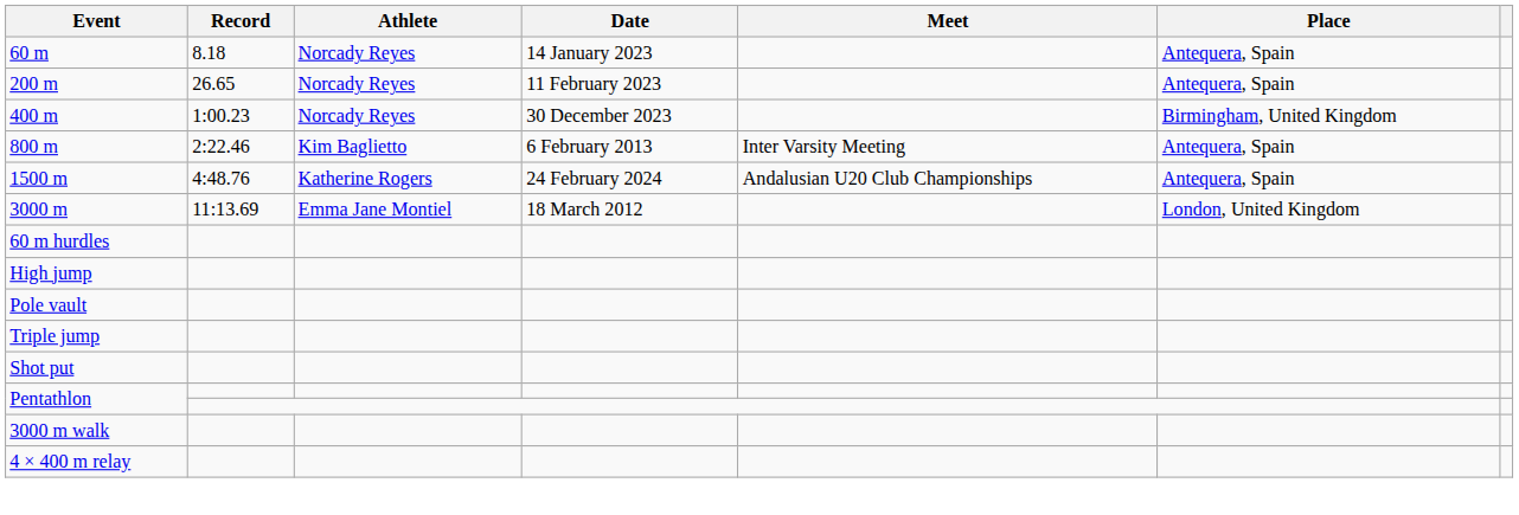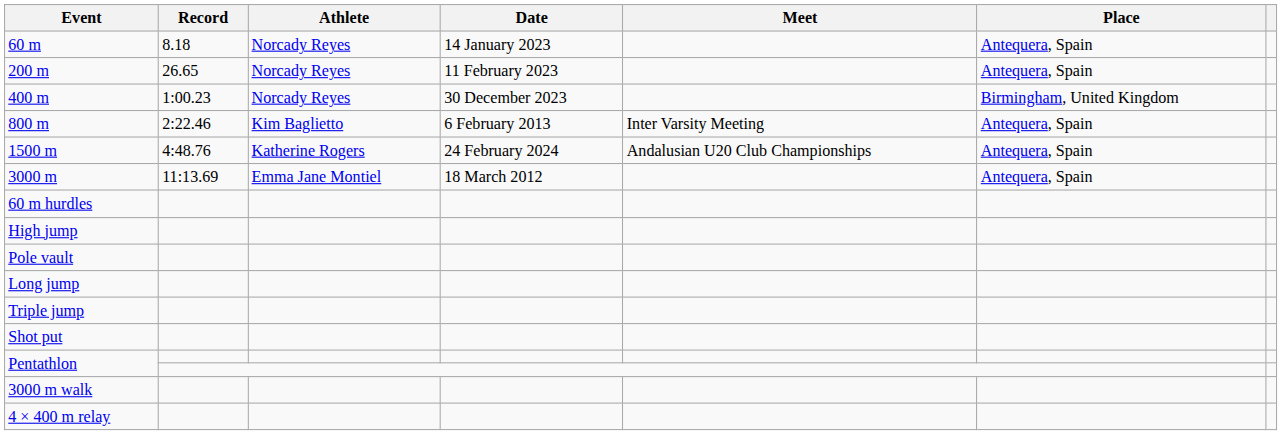 <table class="wikitable" style="font-size:95%; width: 95%;">
 <tr>
 <th>Event</th>
 <th>Record</th>
 <th>Athlete</th>
 <th>Date</th>
 <th>Meet</th>
 <th>Place</th>
 <th></th>
 </tr>
 <tr>
 <td><a href='#'>60 m</a></td>
 <td>8.18</td>
 <td><a href='#'>Norcady Reyes</a></td>
 <td>14 January 2023</td>
 <td></td>
 <td><a href='#'>Antequera</a>, Spain</td>
 <td></td>
 </tr>
 <tr>
 <td><a href='#'>200 m</a></td>
 <td>26.65</td>
 <td><a href='#'>Norcady Reyes</a></td>
 <td>11 February 2023</td>
 <td></td>
 <td><a href='#'>Antequera</a>, Spain</td>
 <td></td>
 </tr>
 <tr>
 <td><a href='#'>400 m</a></td>
 <td>1:00.23</td>
 <td><a href='#'>Norcady Reyes</a></td>
 <td>30 December 2023</td>
 <td></td>
 <td><a href='#'>Birmingham</a>, United Kingdom</td>
 <td></td>
 </tr>
 <tr>
 <td><a href='#'>800 m</a></td>
 <td>2:22.46</td>
 <td><a href='#'>Kim Baglietto</a></td>
 <td>6 February 2013</td>
 <td>Inter Varsity Meeting</td>
 <td><a href='#'>Antequera</a>, Spain</td>
 <td></td>
 </tr>
 <tr>
 <td><a href='#'>1500 m</a></td>
 <td>4:48.76</td>
 <td><a href='#'>Katherine Rogers</a></td>
 <td>24 February 2024</td>
 <td>Andalusian U20 Club Championships</td>
 <td><a href='#'>Antequera</a>, Spain</td>
 <td></td>
 </tr>
 <tr>
 <td><a href='#'>3000 m</a></td>
 <td>11:13.69</td>
 <td><a href='#'>Emma Jane Montiel</a></td>
 <td>18 March 2012</td>
 <td></td>
-<td><a href='#'>London</a>, United Kingdom</td>
+<td><a href='#'>Antequera</a>, Spain</td>
 <td></td>
 </tr>
 <tr>
 <td><a href='#'>60 m hurdles</a></td>
 <td></td>
 <td></td>
 <td></td>
 <td></td>
 <td></td>
 <td></td>
 </tr>
 <tr>
 <td><a href='#'>High jump</a></td>
 <td></td>
 <td></td>
 <td></td>
 <td></td>
 <td></td>
 <td></td>
 </tr>
 <tr>
 <td><a href='#'>Pole vault</a></td>
+<td></td>
+<td></td>
+<td></td>
+<td></td>
+<td></td>
+<td></td>
+</tr>
+<tr>
+<td><a href='#'>Long jump</a></td>
 <td></td>
 <td></td>
 <td></td>
 <td></td>
 <td></td>
 <td></td>
 </tr>
 <tr>
 <td><a href='#'>Triple jump</a></td>
 <td></td>
 <td></td>
 <td></td>
 <td></td>
 <td></td>
 <td></td>
 </tr>
 <tr>
 <td><a href='#'>Shot put</a></td>
 <td></td>
 <td></td>
 <td></td>
 <td></td>
 <td></td>
 <td></td>
 </tr>
 <tr>
 <td rowspan=2><a href='#'>Pentathlon</a></td>
 <td></td>
 <td></td>
 <td></td>
 <td></td>
 <td></td>
 <td></td>
 </tr>
 <tr>
 <td colspan=5></td>
 <td></td>
 </tr>
 <tr>
 <td><a href='#'>3000 m walk</a></td>
 <td></td>
 <td></td>
 <td></td>
 <td></td>
 <td></td>
 <td></td>
 </tr>
 <tr>
 <td><a href='#'>4 × 400 m relay</a></td>
 <td></td>
 <td></td>
 <td></td>
 <td></td>
 <td></td>
 <td></td>
 </tr>
 </table>
